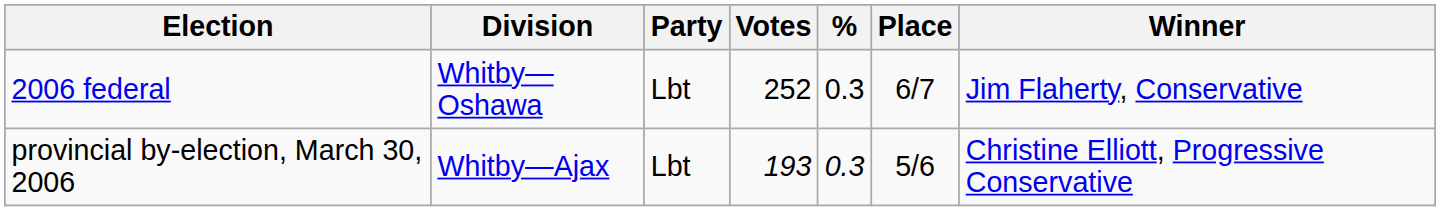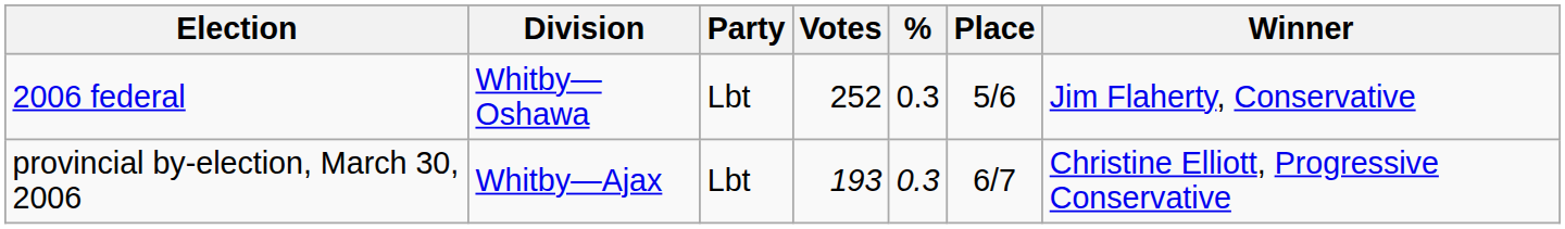 <table class="wikitable" width="800">
 <tr>
 <th align="left">Election</th>
 <th align="left">Division</th>
 <th align="left">Party</th>
 <th align="right">Votes</th>
 <th align="right">%</th>
 <th align="center">Place</th>
 <th align="center">Winner</th>
 </tr>
 <tr>
 <td align="left"><a href='#'>2006 federal</a></td>
 <td align="left"><a href='#'>Whitby—Oshawa</a></td>
 <td align="left">Lbt</td>
 <td align="right">252</td>
 <td align="right">0.3</td>
-<td align="center">6/7</td>
+<td align="center">5/6</td>
 <td align="left"><a href='#'>Jim Flaherty</a>, <a href='#'>Conservative</a></td>
 </tr>
 <tr>
 <td align="left">provincial by-election, March 30, 2006</td>
 <td align="left"><a href='#'>Whitby—Ajax</a></td>
 <td align="left">Lbt</td>
 <td align="right"><em>193</em></td>
 <td align="right"><em>0.3</em></td>
-<td align="center">5/6</td>
+<td align="center">6/7</td>
 <td align="left"><a href='#'>Christine Elliott</a>, <a href='#'>Progressive Conservative</a></td>
 </tr>
 </table>
